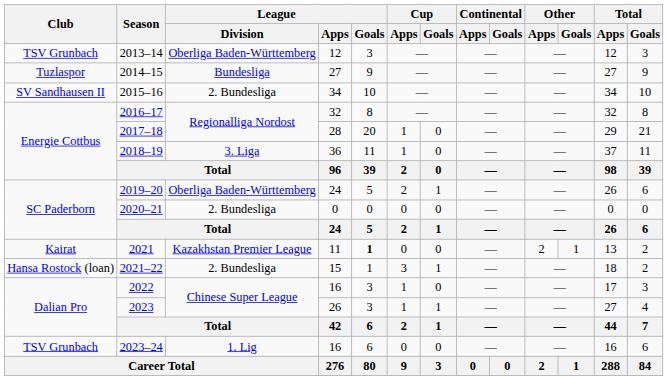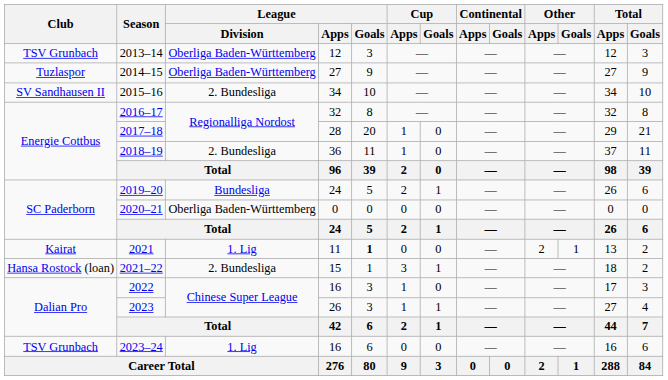 <table class="wikitable" style="text-align: center;">
 <tr>
 <th rowspan="2">Club</th>
 <th rowspan="2">Season</th>
 <th colspan="3">League</th>
 <th colspan="2">Cup</th>
 <th colspan="2">Continental</th>
 <th colspan="2">Other</th>
 <th colspan="2">Total</th>
 </tr>
 <tr>
 <th>Division</th>
 <th>Apps</th>
 <th>Goals</th>
 <th>Apps</th>
 <th>Goals</th>
 <th>Apps</th>
 <th>Goals</th>
 <th>Apps</th>
 <th>Goals</th>
 <th>Apps</th>
 <th>Goals</th>
 </tr>
 <tr>
 <td><a href='#'>TSV Grunbach</a></td>
 <td>2013–14</td>
 <td><a href='#'>Oberliga Baden-Württemberg</a></td>
 <td>12</td>
 <td>3</td>
 <td colspan="2">—</td>
 <td colspan="2">—</td>
 <td colspan="2">—</td>
 <td>12</td>
 <td>3</td>
 </tr>
 <tr>
 <td><a href='#'>Tuzlaspor</a></td>
 <td>2014–15</td>
-<td><a href='#'>Bundesliga</a></td>
+<td><a href='#'>Oberliga Baden-Württemberg</a></td>
 <td>27</td>
 <td>9</td>
 <td colspan="2">—</td>
 <td colspan="2">—</td>
 <td colspan="2">—</td>
 <td>27</td>
 <td>9</td>
 </tr>
 <tr>
 <td><a href='#'>SV Sandhausen II</a></td>
 <td>2015–16</td>
 <td>2. Bundesliga</td>
 <td>34</td>
 <td>10</td>
 <td colspan="2">—</td>
 <td colspan="2">—</td>
 <td colspan="2">—</td>
 <td>34</td>
 <td>10</td>
 </tr>
 <tr>
 <td rowspan="4"><a href='#'>Energie Cottbus</a></td>
 <td><a href='#'>2016–17</a></td>
 <td rowspan="2"><a href='#'>Regionalliga Nordost</a></td>
 <td>32</td>
 <td>8</td>
 <td colspan="2">—</td>
 <td colspan="2">—</td>
 <td colspan="2">—</td>
 <td>32</td>
 <td>8</td>
 </tr>
 <tr>
 <td><a href='#'>2017–18</a></td>
 <td>28</td>
 <td>20</td>
 <td>1</td>
 <td>0</td>
 <td colspan="2">—</td>
 <td colspan="2">—</td>
 <td>29</td>
 <td>21</td>
 </tr>
 <tr>
 <td><a href='#'>2018–19</a></td>
-<td><a href='#'>3. Liga</a></td>
+<td>2. Bundesliga</td>
 <td>36</td>
 <td>11</td>
 <td>1</td>
 <td>0</td>
 <td colspan="2">—</td>
 <td colspan="2">—</td>
 <td>37</td>
 <td>11</td>
 </tr>
 <tr>
 <th colspan="2">Total</th>
 <th>96</th>
 <th>39</th>
 <th>2</th>
 <th>0</th>
 <th colspan="2">—</th>
 <th colspan="2">—</th>
 <th>98</th>
 <th>39</th>
 </tr>
 <tr>
 <td rowspan="3"><a href='#'>SC Paderborn</a></td>
 <td><a href='#'>2019–20</a></td>
-<td><a href='#'>Oberliga Baden-Württemberg</a></td>
+<td><a href='#'>Bundesliga</a></td>
 <td>24</td>
 <td>5</td>
 <td>2</td>
 <td>1</td>
 <td colspan="2">—</td>
 <td colspan="2">—</td>
 <td>26</td>
 <td>6</td>
 </tr>
 <tr>
 <td><a href='#'>2020–21</a></td>
-<td>2. Bundesliga</td>
+<td>Oberliga Baden-Württemberg</td>
 <td>0</td>
 <td>0</td>
 <td>0</td>
 <td>0</td>
 <td colspan="2">—</td>
 <td colspan="2">—</td>
 <td>0</td>
 <td>0</td>
 </tr>
 <tr>
 <th colspan="2">Total</th>
 <th>24</th>
 <th>5</th>
 <th>2</th>
 <th>1</th>
 <th colspan="2">—</th>
 <th colspan="2">—</th>
 <th>26</th>
 <th>6</th>
 </tr>
 <tr>
 <td><a href='#'>Kairat</a></td>
 <td><a href='#'>2021</a></td>
-<td><a href='#'>Kazakhstan Premier League</a></td>
+<td><a href='#'>1. Lig</a></td>
 <td>11</td>
 <td><strong>1</strong></td>
 <td>0</td>
 <td>0</td>
 <td colspan="2">—</td>
 <td>2</td>
 <td>1</td>
 <td>13</td>
 <td>2</td>
 </tr>
 <tr>
 <td><a href='#'>Hansa Rostock</a> (loan)</td>
 <td><a href='#'>2021–22</a></td>
 <td>2. Bundesliga</td>
 <td>15</td>
 <td>1</td>
 <td>3</td>
 <td>1</td>
 <td colspan="2">—</td>
 <td colspan="2">—</td>
 <td>18</td>
 <td>2</td>
 </tr>
 <tr>
 <td rowspan="3"><a href='#'>Dalian Pro</a></td>
 <td><a href='#'>2022</a></td>
 <td rowspan="2"><a href='#'>Chinese Super League</a></td>
 <td>16</td>
 <td>3</td>
 <td>1</td>
 <td>0</td>
 <td colspan="2">—</td>
 <td colspan="2">—</td>
 <td>17</td>
 <td>3</td>
 </tr>
 <tr>
 <td><a href='#'>2023</a></td>
 <td>26</td>
 <td>3</td>
 <td>1</td>
 <td>1</td>
 <td colspan="2">—</td>
 <td colspan="2">—</td>
 <td>27</td>
 <td>4</td>
 </tr>
 <tr>
 <th colspan="2">Total</th>
 <th>42</th>
 <th>6</th>
 <th>2</th>
 <th>1</th>
 <th colspan="2">—</th>
 <th colspan="2">—</th>
 <th>44</th>
 <th>7</th>
 </tr>
 <tr>
 <td><a href='#'>TSV Grunbach</a></td>
 <td><a href='#'>2023–24</a></td>
 <td><a href='#'>1. Lig</a></td>
 <td>16</td>
 <td>6</td>
 <td>0</td>
 <td>0</td>
 <td colspan="2">—</td>
 <td colspan="2">—</td>
 <td>16</td>
 <td>6</td>
 </tr>
 <tr>
 <th colspan="3">Career Total</th>
 <th>276</th>
 <th>80</th>
 <th>9</th>
 <th>3</th>
 <th>0</th>
 <th>0</th>
 <th>2</th>
 <th>1</th>
 <th>288</th>
 <th>84</th>
 </tr>
 </table>
